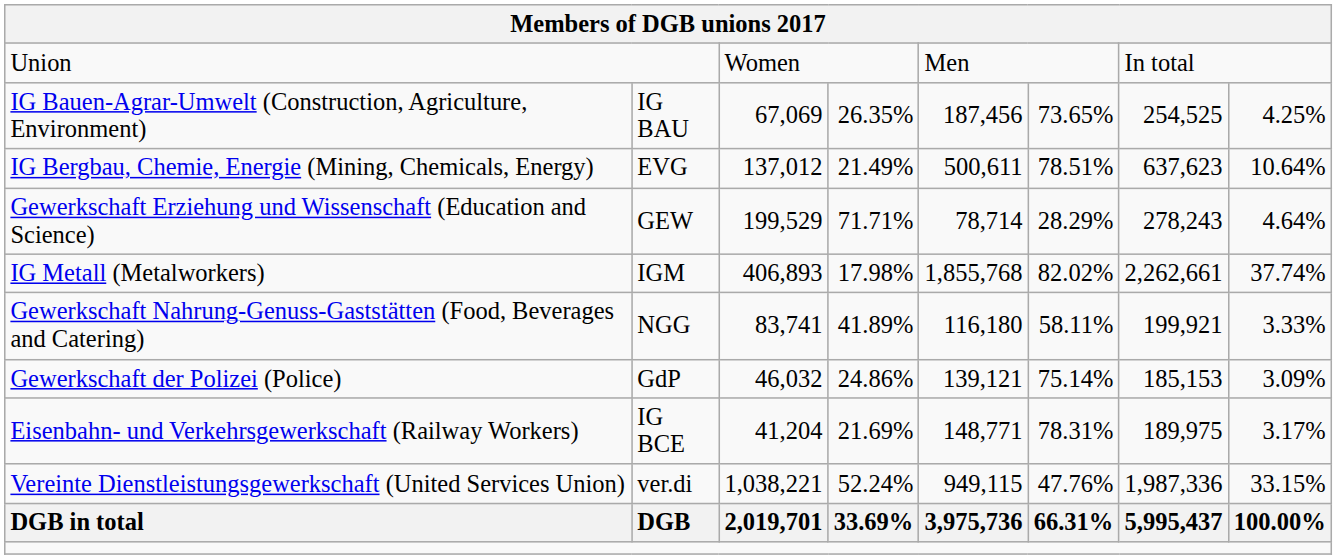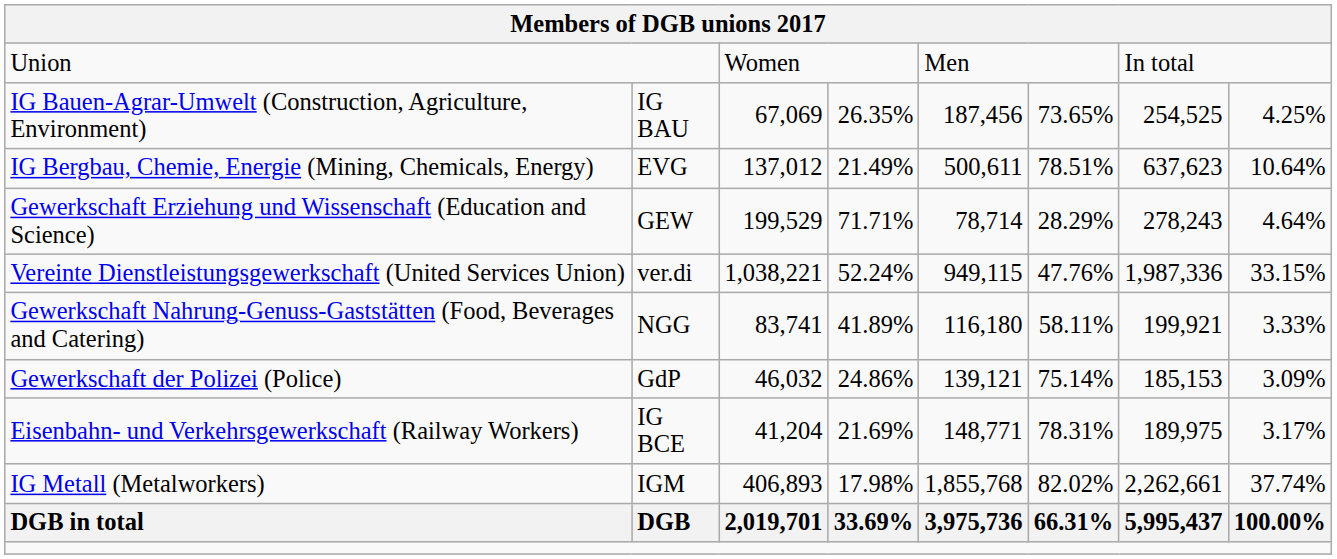 <table class="wikitable float-right" style="text-align:right">
 <tr>
 <th colspan="8">Members of DGB unions 2017</th>
 </tr>
 <tr>
 <td colspan="2" style="text-align:left">Union</td>
 <td colspan="2" style="text-align:left">Women</td>
 <td colspan="2" style="text-align:left">Men</td>
 <td colspan="2" style="text-align:left">In total</td>
 </tr>
 <tr>
 <td style="text-align:left"><a href='#'>IG Bauen-Agrar-Umwelt</a> (Construction, Agriculture, Environment)</td>
 <td style="text-align:left">IG BAU</td>
 <td>67,069</td>
 <td>26.35%</td>
 <td>187,456</td>
 <td>73.65%</td>
 <td>254,525</td>
 <td>4.25%</td>
 </tr>
 <tr>
 <td style="text-align:left"><a href='#'>IG Bergbau, Chemie, Energie</a> (Mining, Chemicals, Energy)</td>
 <td style="text-align:left">EVG</td>
 <td>137,012</td>
 <td>21.49%</td>
 <td>500,611</td>
 <td>78.51%</td>
 <td>637,623</td>
 <td>10.64%</td>
 </tr>
 <tr>
 <td style="text-align:left"><a href='#'>Gewerkschaft Erziehung und Wissenschaft</a> (Education and Science)</td>
 <td style="text-align:left">GEW</td>
 <td>199,529</td>
 <td>71.71%</td>
 <td>78,714</td>
 <td>28.29%</td>
 <td>278,243</td>
 <td>4.64%</td>
 </tr>
 <tr>
-<td style="text-align:left"><a href='#'>IG Metall</a> (Metalworkers)</td>
-<td style="text-align:left">IGM</td>
-<td>406,893</td>
-<td>17.98%</td>
-<td>1,855,768</td>
-<td>82.02%</td>
-<td>2,262,661</td>
-<td>37.74%</td>
+<td style="text-align:left"><a href='#'>Vereinte Dienstleistungsgewerkschaft</a> (United Services Union)</td>
+<td style="text-align:left">ver.di</td>
+<td>1,038,221</td>
+<td>52.24%</td>
+<td>949,115</td>
+<td>47.76%</td>
+<td>1,987,336</td>
+<td>33.15%</td>
 </tr>
 <tr>
 <td style="text-align:left"><a href='#'>Gewerkschaft Nahrung-Genuss-Gaststätten</a> (Food, Beverages and Catering)</td>
 <td style="text-align:left">NGG</td>
 <td>83,741</td>
 <td>41.89%</td>
 <td>116,180</td>
 <td>58.11%</td>
 <td>199,921</td>
 <td>3.33%</td>
 </tr>
 <tr>
 <td style="text-align:left"><a href='#'>Gewerkschaft der Polizei</a> (Police)</td>
 <td style="text-align:left">GdP</td>
 <td>46,032</td>
 <td>24.86%</td>
 <td>139,121</td>
 <td>75.14%</td>
 <td>185,153</td>
 <td>3.09%</td>
 </tr>
 <tr>
 <td style="text-align:left"><a href='#'>Eisenbahn- und Verkehrsgewerkschaft</a> (Railway Workers)</td>
 <td style="text-align:left">IG BCE</td>
 <td>41,204</td>
 <td>21.69%</td>
 <td>148,771</td>
 <td>78.31%</td>
 <td>189,975</td>
 <td>3.17%</td>
 </tr>
 <tr>
-<td style="text-align:left"><a href='#'>Vereinte Dienstleistungsgewerkschaft</a> (United Services Union)</td>
-<td style="text-align:left">ver.di</td>
-<td>1,038,221</td>
-<td>52.24%</td>
-<td>949,115</td>
-<td>47.76%</td>
-<td>1,987,336</td>
-<td>33.15%</td>
+<td style="text-align:left"><a href='#'>IG Metall</a> (Metalworkers)</td>
+<td style="text-align:left">IGM</td>
+<td>406,893</td>
+<td>17.98%</td>
+<td>1,855,768</td>
+<td>82.02%</td>
+<td>2,262,661</td>
+<td>37.74%</td>
 </tr>
 <tr>
 <th style="text-align:left">DGB in total</th>
 <th style="text-align:left">DGB</th>
 <th>2,019,701</th>
 <th>33.69%</th>
 <th>3,975,736</th>
 <th>66.31%</th>
 <th>5,995,437</th>
 <th>100.00%</th>
 </tr>
 <tr>
 <td colspan="8"></td>
 </tr>
 </table>
